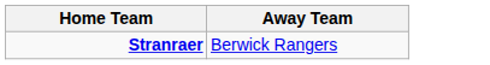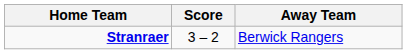 <table class="wikitable" style="border-collapse: collapse;">
 <tr>
 <th align="right" width="185">Home Team</th>
+<th align="center" width="65"> Score </th>
 <th align="left" width="185">Away Team</th>
 </tr>
 <tr>
 <td style="text-align: right;"><strong><a href='#'>Stranraer</a></strong></td>
+<td style="text-align: center;">3 – 2</td>
 <td style="text-align: left;"><a href='#'>Berwick Rangers</a></td>
 </tr>
 </table>
